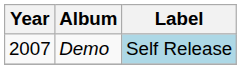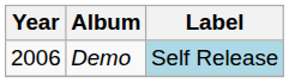 <table class="wikitable">
 <tr>
 <th>Year</th>
 <th>Album</th>
 <th>Label</th>
 </tr>
 <tr>
-<td>2007</td>
+<td>2006</td>
 <td><em>Demo</em></td>
 <td style="background: lightblue; text-align:center;">Self Release</td>
 </tr>
 <tr>
 </tr>
 </table>
